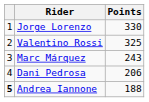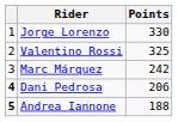 <table class="wikitable" style="font-size: 95%;">
 <tr>
 <th></th>
 <th>Rider</th>
 <th>Points</th>
 </tr>
 <tr>
 <td align=center>1</td>
 <td> <a href='#'>Jorge Lorenzo</a></td>
 <td align=right>330</td>
 </tr>
 <tr>
 <td align=center>2</td>
 <td> <a href='#'>Valentino Rossi</a></td>
 <td align=right>325</td>
 </tr>
 <tr>
 <td align=center>3</td>
 <td> <a href='#'>Marc Márquez</a></td>
-<td align=right>243</td>
+<td align=right>242</td>
 </tr>
 <tr>
-<td align=center>4</td>
+<td align=center><strong>4</strong></td>
 <td> <a href='#'>Dani Pedrosa</a></td>
 <td align=right>206</td>
 </tr>
 <tr>
 <td align=center><strong>5</strong></td>
 <td> <a href='#'>Andrea Iannone</a></td>
 <td align=right>188</td>
 </tr>
 </table>
